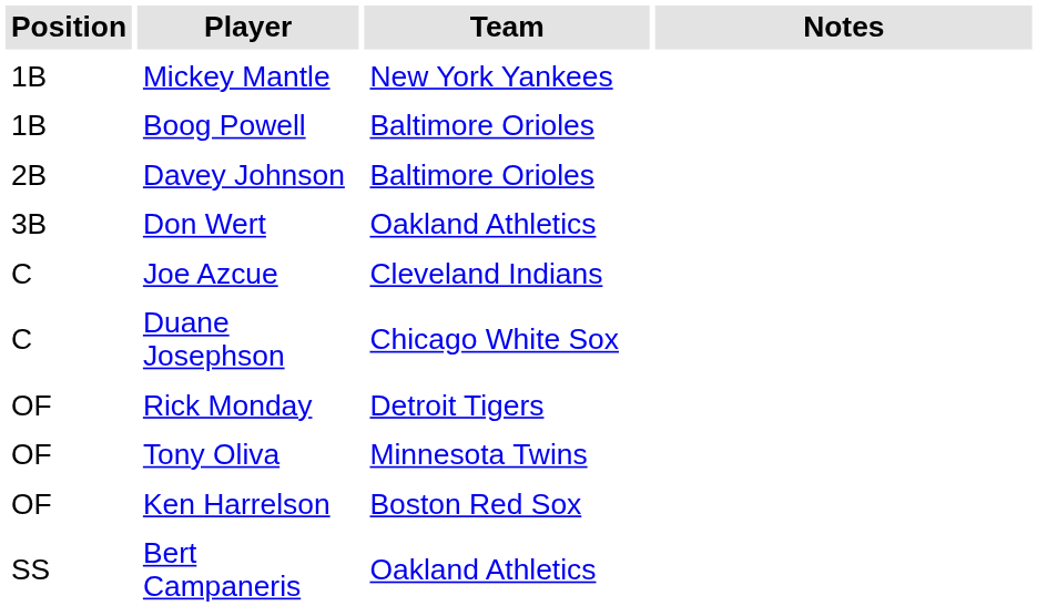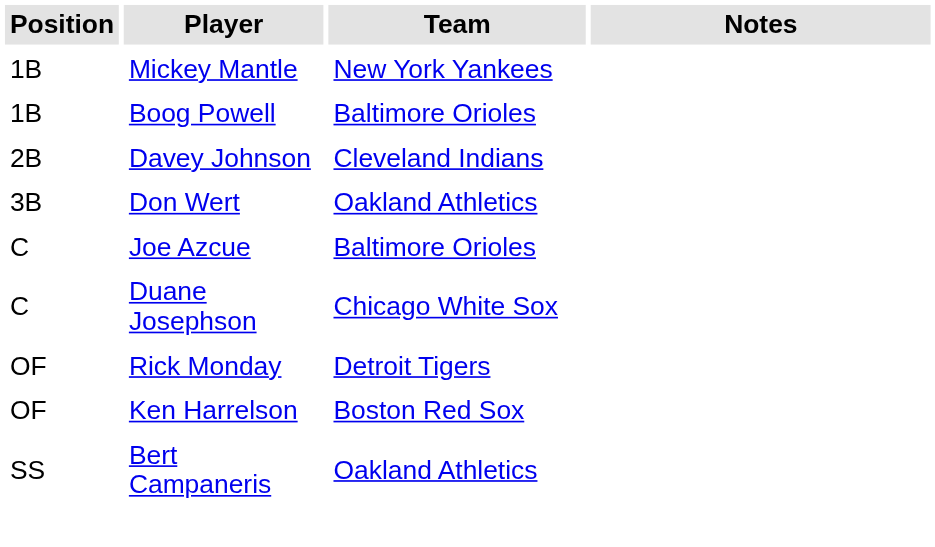 <table border="0" cellspacing="3" cellpadding="3">
 <tr style="background: #e3e3e3;">
 <th width="50">Position</th>
 <th style="width:115px;">Player</th>
 <th style="width:150px;">Team</th>
 <th style="width:200px;">Notes</th>
 </tr>
 <tr>
 <td>1B</td>
 <td><a href='#'>Mickey Mantle</a></td>
 <td><a href='#'>New York Yankees</a></td>
 <td></td>
 </tr>
 <tr>
 <td>1B</td>
 <td><a href='#'>Boog Powell</a></td>
 <td><a href='#'>Baltimore Orioles</a></td>
 <td></td>
 </tr>
 <tr>
 <td>2B</td>
 <td><a href='#'>Davey Johnson</a></td>
-<td><a href='#'>Baltimore Orioles</a></td>
+<td><a href='#'>Cleveland Indians</a></td>
 <td></td>
 </tr>
 <tr>
 <td>3B</td>
 <td><a href='#'>Don Wert</a></td>
 <td><a href='#'>Oakland Athletics</a></td>
 <td></td>
 </tr>
 <tr>
 <td>C</td>
 <td><a href='#'>Joe Azcue</a></td>
-<td><a href='#'>Cleveland Indians</a></td>
+<td><a href='#'>Baltimore Orioles</a></td>
 <td></td>
 </tr>
 <tr>
 <td>C</td>
 <td><a href='#'>Duane Josephson</a></td>
 <td><a href='#'>Chicago White Sox</a></td>
 <td></td>
 </tr>
 <tr>
 <td>OF</td>
 <td><a href='#'>Rick Monday</a></td>
 <td><a href='#'>Detroit Tigers</a></td>
 <td></td>
 </tr>
 <tr>
 <td>OF</td>
-<td><a href='#'>Tony Oliva</a></td>
-<td><a href='#'>Minnesota Twins</a></td>
-<td></td>
-<td></td>
-</tr>
-<tr>
-<td>OF</td>
 <td><a href='#'>Ken Harrelson</a></td>
 <td><a href='#'>Boston Red Sox</a></td>
 <td></td>
 </tr>
 <tr>
 <td>SS</td>
 <td><a href='#'>Bert Campaneris</a></td>
 <td><a href='#'>Oakland Athletics</a></td>
 <td></td>
 </tr>
 </table>
